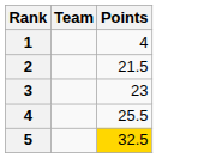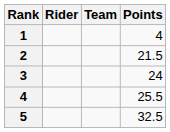 <table class="wikitable">
 <tr>
 <th scope="col">Rank</th>
+<th scope="col">Rider</th>
 <th scope="col">Team</th>
 <th scope="col">Points</th>
 </tr>
 <tr>
 <th scope="row">1</th>
+<td>  </td>
 <td></td>
 <td style="text-align:right;">4</td>
 </tr>
 <tr>
 <th scope="row">2</th>
 <td></td>
+<td></td>
 <td style="text-align:right;">21.5</td>
 </tr>
 <tr>
 <th scope="row">3</th>
 <td></td>
-<td style="text-align:right;">23</td>
+<td></td>
+<td style="text-align:right;">24</td>
 </tr>
 <tr>
 <th scope="row">4</th>
+<td></td>
 <td></td>
 <td style="text-align:right;">25.5</td>
 </tr>
 <tr>
 <th scope="row">5</th>
 <td></td>
-<td style="background: gold; text-align:right;">32.5</td>
+<td></td>
+<td style="text-align:right;">32.5</td>
 </tr>
 </table>
